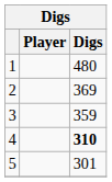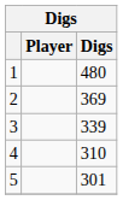 <table class="wikitable">
 <tr>
 <th colspan="3">Digs</th>
 </tr>
 <tr>
 <th></th>
 <th>Player</th>
 <th>Digs</th>
 </tr>
 <tr>
 <td>1</td>
 <td></td>
 <td>480</td>
 </tr>
 <tr>
 <td>2</td>
 <td></td>
 <td>369</td>
 </tr>
 <tr>
 <td>3</td>
 <td></td>
-<td>359</td>
+<td>339</td>
 </tr>
 <tr>
 <td>4</td>
 <td></td>
-<td><strong>310</strong></td>
+<td>310</td>
 </tr>
 <tr>
 <td>5</td>
 <td></td>
 <td>301</td>
 </tr>
 <tr>
 </tr>
 </table>
